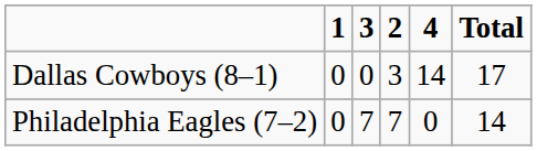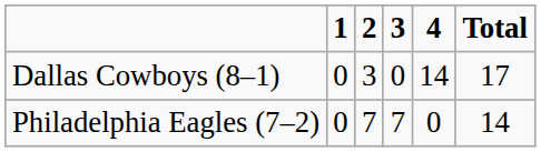 <table class="wikitable" style="text-align:center">
 <tr>
 <td></td>
 <td><strong>1</strong></td>
+<td><strong>2</strong></td>
 <td><strong>3</strong></td>
-<td><strong>2</strong></td>
 <td><strong>4</strong></td>
 <td><strong>Total</strong></td>
 </tr>
 <tr>
 <td align="left">Dallas Cowboys (8–1)</td>
 <td>0</td>
+<td>3</td>
 <td>0</td>
-<td>3</td>
 <td>14</td>
 <td>17</td>
 </tr>
 <tr>
 <td align="left">Philadelphia Eagles (7–2)</td>
 <td>0</td>
 <td>7</td>
 <td>7</td>
 <td>0</td>
 <td>14</td>
 </tr>
 </table>
